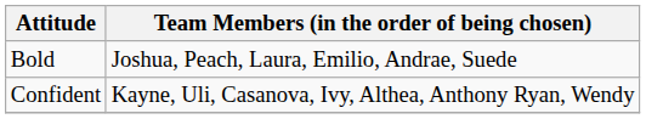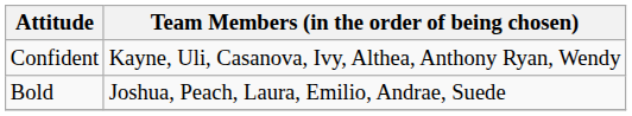 <table class="wikitable">
 <tr>
 <th>Attitude</th>
 <th>Team Members (in the order of being chosen)</th>
 </tr>
 <tr>
+<td>Confident</td>
+<td>Kayne, Uli, Casanova, Ivy, Althea, Anthony Ryan, Wendy</td>
+</tr>
+<tr>
 <td>Bold</td>
 <td>Joshua, Peach, Laura, Emilio, Andrae, Suede</td>
 </tr>
 <tr>
-<td>Confident</td>
-<td>Kayne, Uli, Casanova, Ivy, Althea, Anthony Ryan, Wendy</td>
-</tr>
-<tr>
 </tr>
 </table>
